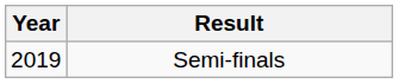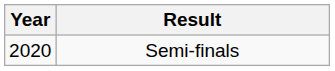 <table class="wikitable" style="text-align: center; font-size:90%">
 <tr>
 <th>Year</th>
 <th style="width:200px">Result</th>
 </tr>
 <tr>
-<td> 2019</td>
+<td> 2020</td>
 <td> Semi-finals</td>
 </tr>
 </table>
